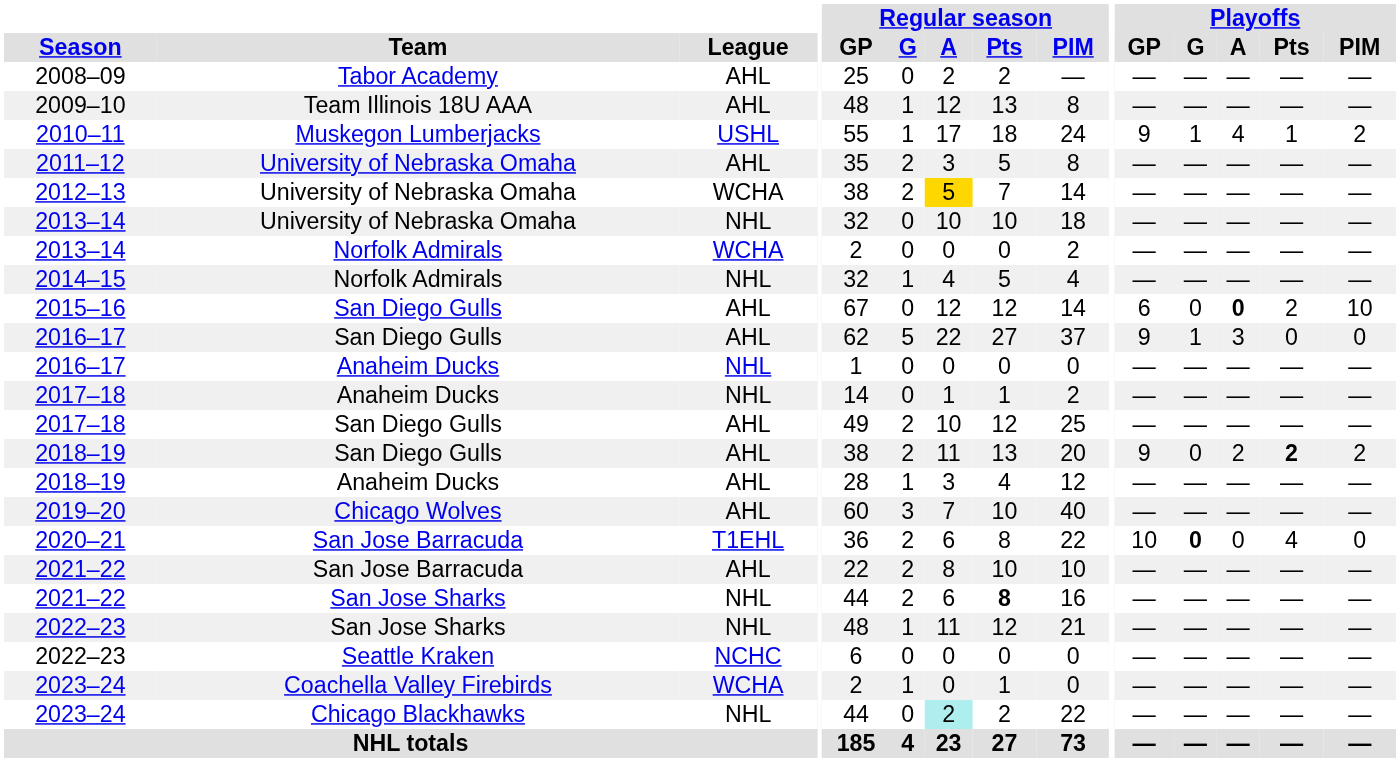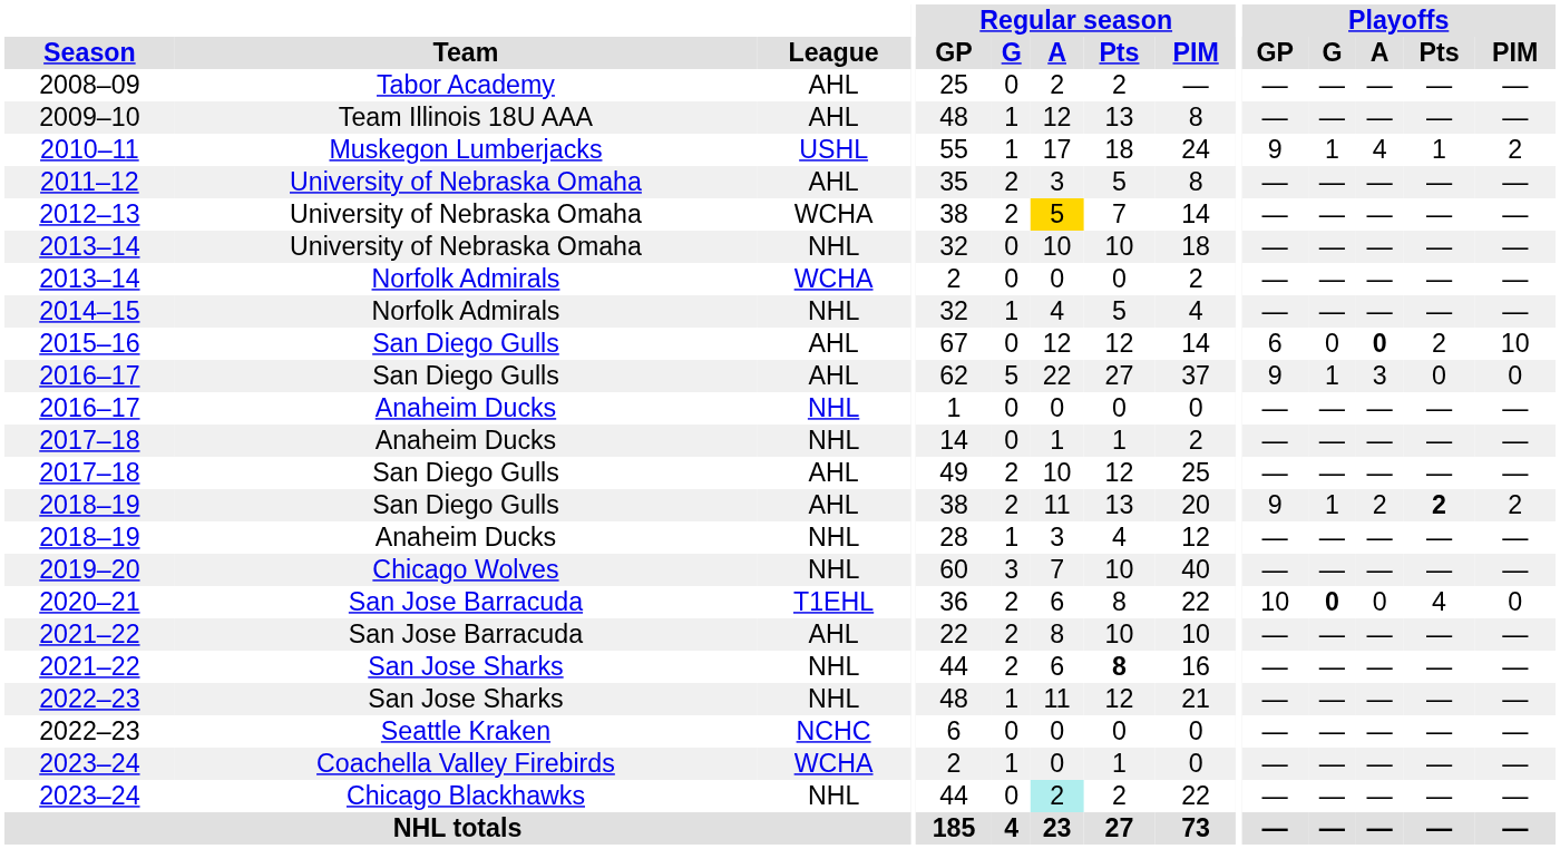 <table border="0" cellpadding="1" cellspacing="0" style="text-align:center; width:60em">
 <tr bgcolor="#e0e0e0">
 <th colspan="3" bgcolor="#ffffff"></th>
 <th rowspan="99" bgcolor="#ffffff"></th>
 <th colspan="5"><a href='#'>Regular season</a></th>
 <th rowspan="99" bgcolor="#ffffff"></th>
 <th colspan="5"><a href='#'>Playoffs</a></th>
 </tr>
 <tr bgcolor="#e0e0e0">
 <th><a href='#'>Season</a></th>
 <th>Team</th>
 <th>League</th>
 <th>GP</th>
 <th><a href='#'>G</a></th>
 <th><a href='#'>A</a></th>
 <th><a href='#'>Pts</a></th>
 <th><a href='#'>PIM</a></th>
 <th>GP</th>
 <th>G</th>
 <th>A</th>
 <th>Pts</th>
 <th>PIM</th>
 </tr>
 <tr>
 <td>2008–09</td>
 <td><a href='#'>Tabor Academy</a></td>
 <td>AHL</td>
 <td>25</td>
 <td>0</td>
 <td>2</td>
 <td>2</td>
 <td>—</td>
 <td>—</td>
 <td>—</td>
 <td>—</td>
 <td>—</td>
 <td>—</td>
 </tr>
 <tr bgcolor="#f0f0f0">
 <td>2009–10</td>
 <td>Team Illinois 18U AAA</td>
 <td>AHL</td>
 <td>48</td>
 <td>1</td>
 <td>12</td>
 <td>13</td>
 <td>8</td>
 <td>—</td>
 <td>—</td>
 <td>—</td>
 <td>—</td>
 <td>—</td>
 </tr>
 <tr>
 <td><a href='#'>2010–11</a></td>
 <td><a href='#'>Muskegon Lumberjacks</a></td>
 <td><a href='#'>USHL</a></td>
 <td>55</td>
 <td>1</td>
 <td>17</td>
 <td>18</td>
 <td>24</td>
 <td>9</td>
 <td>1</td>
 <td>4</td>
 <td>1</td>
 <td>2</td>
 </tr>
 <tr bgcolor="#f0f0f0">
 <td><a href='#'>2011–12</a></td>
 <td><a href='#'>University of Nebraska Omaha</a></td>
 <td>AHL</td>
 <td>35</td>
 <td>2</td>
 <td>3</td>
 <td>5</td>
 <td>8</td>
 <td>—</td>
 <td>—</td>
 <td>—</td>
 <td>—</td>
 <td>—</td>
 </tr>
 <tr>
 <td><a href='#'>2012–13</a></td>
 <td>University of Nebraska Omaha</td>
 <td>WCHA</td>
 <td>38</td>
 <td>2</td>
 <td style="background: gold;">5</td>
 <td>7</td>
 <td>14</td>
 <td>—</td>
 <td>—</td>
 <td>—</td>
 <td>—</td>
 <td>—</td>
 </tr>
 <tr bgcolor="#f0f0f0">
 <td><a href='#'>2013–14</a></td>
 <td>University of Nebraska Omaha</td>
 <td>NHL</td>
 <td>32</td>
 <td>0</td>
 <td>10</td>
 <td>10</td>
 <td>18</td>
 <td>—</td>
 <td>—</td>
 <td>—</td>
 <td>—</td>
 <td>—</td>
 </tr>
 <tr>
 <td><a href='#'>2013–14</a></td>
 <td><a href='#'>Norfolk Admirals</a></td>
 <td><a href='#'>WCHA</a></td>
 <td>2</td>
 <td>0</td>
 <td>0</td>
 <td>0</td>
 <td>2</td>
 <td>—</td>
 <td>—</td>
 <td>—</td>
 <td>—</td>
 <td>—</td>
 </tr>
 <tr bgcolor="#f0f0f0">
 <td><a href='#'>2014–15</a></td>
 <td>Norfolk Admirals</td>
 <td>NHL</td>
 <td>32</td>
 <td>1</td>
 <td>4</td>
 <td>5</td>
 <td>4</td>
 <td>—</td>
 <td>—</td>
 <td>—</td>
 <td>—</td>
 <td>—</td>
 </tr>
 <tr>
 <td><a href='#'>2015–16</a></td>
 <td><a href='#'>San Diego Gulls</a></td>
 <td>AHL</td>
 <td>67</td>
 <td>0</td>
 <td>12</td>
 <td>12</td>
 <td>14</td>
 <td>6</td>
 <td>0</td>
 <td><strong>0</strong></td>
 <td>2</td>
 <td>10</td>
 </tr>
 <tr bgcolor="#f0f0f0">
 <td><a href='#'>2016–17</a></td>
 <td>San Diego Gulls</td>
 <td>AHL</td>
 <td>62</td>
 <td>5</td>
 <td>22</td>
 <td>27</td>
 <td>37</td>
 <td>9</td>
 <td>1</td>
 <td>3</td>
 <td>0</td>
 <td>0</td>
 </tr>
 <tr>
 <td><a href='#'>2016–17</a></td>
 <td><a href='#'>Anaheim Ducks</a></td>
 <td><a href='#'>NHL</a></td>
 <td>1</td>
 <td>0</td>
 <td>0</td>
 <td>0</td>
 <td>0</td>
 <td>—</td>
 <td>—</td>
 <td>—</td>
 <td>—</td>
 <td>—</td>
 </tr>
 <tr bgcolor="#f0f0f0">
 <td><a href='#'>2017–18</a></td>
 <td>Anaheim Ducks</td>
 <td>NHL</td>
 <td>14</td>
 <td>0</td>
 <td>1</td>
 <td>1</td>
 <td>2</td>
 <td>—</td>
 <td>—</td>
 <td>—</td>
 <td>—</td>
 <td>—</td>
 </tr>
 <tr>
 <td><a href='#'>2017–18</a></td>
 <td>San Diego Gulls</td>
 <td>AHL</td>
 <td>49</td>
 <td>2</td>
 <td>10</td>
 <td>12</td>
 <td>25</td>
 <td>—</td>
 <td>—</td>
 <td>—</td>
 <td>—</td>
 <td>—</td>
 </tr>
 <tr bgcolor="#f0f0f0">
 <td><a href='#'>2018–19</a></td>
 <td>San Diego Gulls</td>
 <td>AHL</td>
 <td>38</td>
 <td>2</td>
 <td>11</td>
 <td>13</td>
 <td>20</td>
 <td>9</td>
-<td>0</td>
+<td>1</td>
 <td>2</td>
 <td><strong>2</strong></td>
 <td>2</td>
 </tr>
 <tr>
 <td><a href='#'>2018–19</a></td>
 <td>Anaheim Ducks</td>
-<td>AHL</td>
+<td>NHL</td>
 <td>28</td>
 <td>1</td>
 <td>3</td>
 <td>4</td>
 <td>12</td>
 <td>—</td>
 <td>—</td>
 <td>—</td>
 <td>—</td>
 <td>—</td>
 </tr>
 <tr bgcolor="#f0f0f0">
 <td><a href='#'>2019–20</a></td>
 <td><a href='#'>Chicago Wolves</a></td>
-<td>AHL</td>
+<td>NHL</td>
 <td>60</td>
 <td>3</td>
 <td>7</td>
 <td>10</td>
 <td>40</td>
 <td>—</td>
 <td>—</td>
 <td>—</td>
 <td>—</td>
 <td>—</td>
 </tr>
 <tr>
 <td><a href='#'>2020–21</a></td>
 <td><a href='#'>San Jose Barracuda</a></td>
 <td><a href='#'>T1EHL</a></td>
 <td>36</td>
 <td>2</td>
 <td>6</td>
 <td>8</td>
 <td>22</td>
 <td>10</td>
 <td><strong>0</strong></td>
 <td>0</td>
 <td>4</td>
 <td>0</td>
 </tr>
 <tr bgcolor="#f0f0f0">
 <td><a href='#'>2021–22</a></td>
 <td>San Jose Barracuda</td>
 <td>AHL</td>
 <td>22</td>
 <td>2</td>
 <td>8</td>
 <td>10</td>
 <td>10</td>
 <td>—</td>
 <td>—</td>
 <td>—</td>
 <td>—</td>
 <td>—</td>
 </tr>
 <tr>
 <td><a href='#'>2021–22</a></td>
 <td><a href='#'>San Jose Sharks</a></td>
 <td>NHL</td>
 <td>44</td>
 <td>2</td>
 <td>6</td>
 <td><strong>8</strong></td>
 <td>16</td>
 <td>—</td>
 <td>—</td>
 <td>—</td>
 <td>—</td>
 <td>—</td>
 </tr>
 <tr bgcolor="#f0f0f0">
 <td><a href='#'>2022–23</a></td>
 <td>San Jose Sharks</td>
 <td>NHL</td>
 <td>48</td>
 <td>1</td>
 <td>11</td>
 <td>12</td>
 <td>21</td>
 <td>—</td>
 <td>—</td>
 <td>—</td>
 <td>—</td>
 <td>—</td>
 </tr>
 <tr>
 <td>2022–23</td>
 <td><a href='#'>Seattle Kraken</a></td>
 <td><a href='#'>NCHC</a></td>
 <td>6</td>
 <td>0</td>
 <td>0</td>
 <td>0</td>
 <td>0</td>
 <td>—</td>
 <td>—</td>
 <td>—</td>
 <td>—</td>
 <td>—</td>
 </tr>
 <tr bgcolor="#f0f0f0">
 <td><a href='#'>2023–24</a></td>
 <td><a href='#'>Coachella Valley Firebirds</a></td>
 <td><a href='#'>WCHA</a></td>
 <td>2</td>
 <td>1</td>
 <td>0</td>
 <td>1</td>
 <td>0</td>
 <td>—</td>
 <td>—</td>
 <td>—</td>
 <td>—</td>
 <td>—</td>
 </tr>
 <tr>
 <td><a href='#'>2023–24</a></td>
 <td><a href='#'>Chicago Blackhawks</a></td>
 <td>NHL</td>
 <td>44</td>
 <td>0</td>
 <td style="background: paleturquoise;">2</td>
 <td>2</td>
 <td>22</td>
 <td>—</td>
 <td>—</td>
 <td>—</td>
 <td>—</td>
 <td>—</td>
 </tr>
 <tr bgcolor="#e0e0e0">
 <th colspan="3">NHL totals</th>
 <th>185</th>
 <th>4</th>
 <th>23</th>
 <th>27</th>
 <th>73</th>
 <th>—</th>
 <th>—</th>
 <th>—</th>
 <th>—</th>
 <th>—</th>
 </tr>
 </table>
